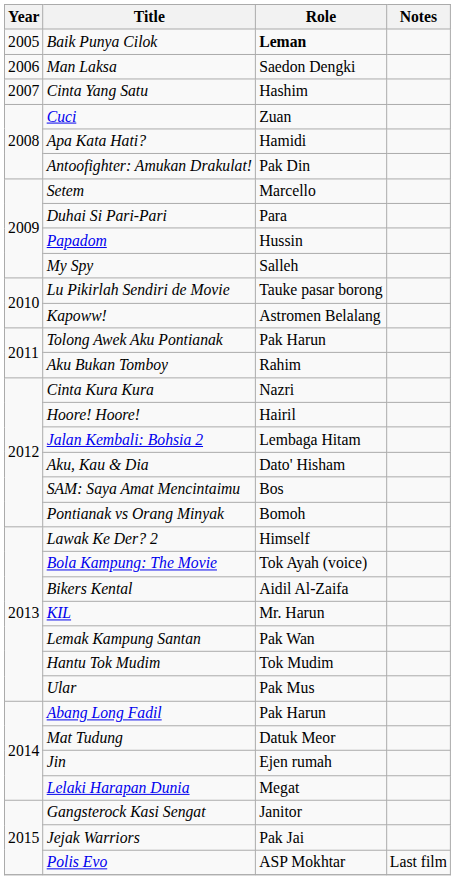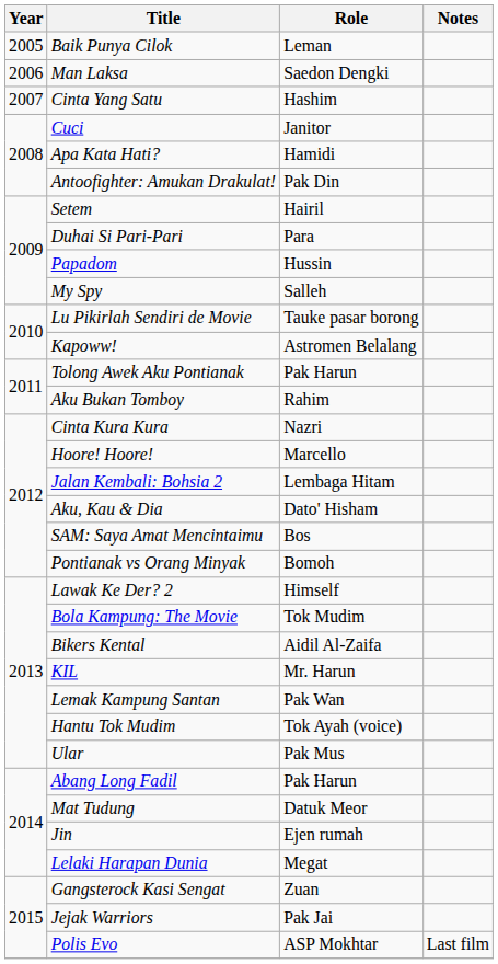 <table class="wikitable">
 <tr>
 <th>Year</th>
 <th>Title</th>
 <th>Role</th>
 <th>Notes</th>
 </tr>
 <tr>
 <td>2005</td>
 <td><em>Baik Punya Cilok</em></td>
-<td><strong>Leman</strong></td>
+<td>Leman</td>
 <td></td>
 </tr>
 <tr>
 <td>2006</td>
 <td><em>Man Laksa</em></td>
 <td>Saedon Dengki</td>
 <td></td>
 </tr>
 <tr>
 <td>2007</td>
 <td><em>Cinta Yang Satu</em></td>
 <td>Hashim</td>
 <td></td>
 </tr>
 <tr>
 <td rowspan="3">2008</td>
 <td><em><a href='#'>Cuci</a></em></td>
-<td>Zuan</td>
+<td>Janitor</td>
 <td></td>
 </tr>
 <tr>
 <td><em>Apa Kata Hati?</em></td>
 <td>Hamidi</td>
 <td></td>
 </tr>
 <tr>
 <td><em>Antoofighter: Amukan Drakulat!</em></td>
 <td>Pak Din</td>
 <td></td>
 </tr>
 <tr>
 <td rowspan="4">2009</td>
 <td><em>Setem</em></td>
-<td>Marcello</td>
+<td>Hairil</td>
 <td></td>
 </tr>
 <tr>
 <td><em>Duhai Si Pari-Pari</em></td>
 <td>Para</td>
 <td></td>
 </tr>
 <tr>
 <td><em><a href='#'>Papadom</a></em></td>
 <td>Hussin</td>
 <td></td>
 </tr>
 <tr>
 <td><em>My Spy</em></td>
 <td>Salleh</td>
 <td></td>
 </tr>
 <tr>
 <td rowspan="2">2010</td>
 <td><em>Lu Pikirlah Sendiri de Movie</em></td>
 <td>Tauke pasar borong</td>
 <td></td>
 </tr>
 <tr>
 <td><em>Kapoww!</em></td>
 <td>Astromen Belalang</td>
 <td></td>
 </tr>
 <tr>
 <td rowspan="2">2011</td>
 <td><em>Tolong Awek Aku Pontianak</em></td>
 <td>Pak Harun</td>
 <td></td>
 </tr>
 <tr>
 <td><em>Aku Bukan Tomboy</em></td>
 <td>Rahim</td>
 <td></td>
 </tr>
 <tr>
 <td rowspan="6">2012</td>
 <td><em>Cinta Kura Kura</em></td>
 <td>Nazri</td>
 <td></td>
 </tr>
 <tr>
 <td><em>Hoore! Hoore!</em></td>
-<td>Hairil</td>
+<td>Marcello</td>
 <td></td>
 </tr>
 <tr>
 <td><em><a href='#'>Jalan Kembali: Bohsia 2</a></em></td>
 <td>Lembaga Hitam</td>
 </tr>
 <tr>
 <td><em>Aku, Kau & Dia</em></td>
 <td>Dato' Hisham</td>
 <td></td>
 </tr>
 <tr>
 <td><em>SAM: Saya Amat Mencintaimu</em></td>
 <td>Bos</td>
 <td></td>
 </tr>
 <tr>
 <td><em>Pontianak vs Orang Minyak</em></td>
 <td>Bomoh</td>
 <td></td>
 </tr>
 <tr>
 <td rowspan="7">2013</td>
 <td><em>Lawak Ke Der? 2</em></td>
 <td>Himself</td>
 <td></td>
 </tr>
 <tr>
 <td><em><a href='#'>Bola Kampung: The Movie</a></em></td>
-<td>Tok Ayah (voice)</td>
+<td>Tok Mudim</td>
 <td></td>
 </tr>
 <tr>
 <td><em>Bikers Kental</em></td>
 <td>Aidil Al-Zaifa</td>
 </tr>
 <tr>
 <td><em><a href='#'>KIL</a></em></td>
 <td>Mr. Harun</td>
 <td></td>
 </tr>
 <tr>
 <td><em>Lemak Kampung Santan</em></td>
 <td>Pak Wan</td>
 <td></td>
 </tr>
 <tr>
 <td><em>Hantu Tok Mudim</em></td>
-<td>Tok Mudim</td>
+<td>Tok Ayah (voice)</td>
 <td></td>
 </tr>
 <tr>
 <td><em>Ular</em></td>
 <td>Pak Mus</td>
 <td></td>
 </tr>
 <tr>
 <td rowspan="4">2014</td>
 <td><em><a href='#'>Abang Long Fadil</a></em></td>
 <td>Pak Harun</td>
 <td></td>
 </tr>
 <tr>
 <td><em>Mat Tudung</em></td>
 <td>Datuk Meor</td>
 <td></td>
 </tr>
 <tr>
 <td><em>Jin</em></td>
 <td>Ejen rumah</td>
 <td></td>
 </tr>
 <tr>
 <td><em><a href='#'>Lelaki Harapan Dunia</a></em></td>
 <td>Megat</td>
 <td></td>
 </tr>
 <tr>
 <td rowspan="3">2015</td>
 <td><em>Gangsterock Kasi Sengat</em></td>
-<td>Janitor</td>
+<td>Zuan</td>
 <td></td>
 </tr>
 <tr>
 <td><em>Jejak Warriors</em></td>
 <td>Pak Jai</td>
 <td></td>
 </tr>
 <tr>
 <td><em><a href='#'>Polis Evo</a></em></td>
 <td>ASP Mokhtar</td>
 <td>Last film</td>
 </tr>
 <tr>
 </tr>
 </table>
